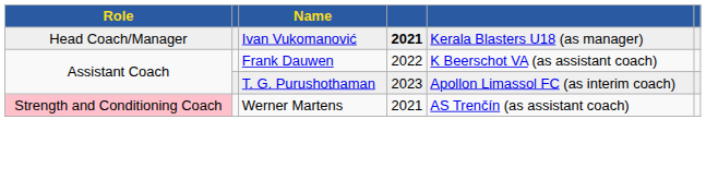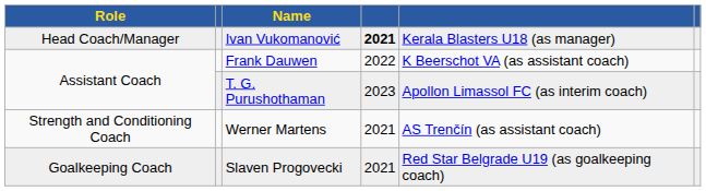 <table class="wikitable sortable" style="text-align:center; font-size:95%; width:85%;">
 <tr>
 <th style="background:#2A5AA1; color:#FADF20; text-align:center;" scope="col">Role</th>
 <th style="background:#2A5AA1; color:#FADF20; text-align:center;" scope="col"></th>
 <th style="background:#2A5AA1; color:#FADF20; text-align:center;" scope="col">Name</th>
 <th style="background:#2A5AA1; color:#FADF20; text-align:center;" scope="col"></th>
 <th style="background:#2A5AA1; color:#FADF20; text-align:center;" scope="col"></th>
 <th style="background:#2A5AA1; color:#FADF20; text-align:center;" scope="col"></th>
 </tr>
 <tr bgcolor="#EFEFEF">
 <td>Head Coach/Manager</td>
 <td></td>
 <td style="text-align:left;"><a href='#'>Ivan Vukomanović</a></td>
 <td><strong>2021</strong></td>
 <td style="text-align:left;"> <a href='#'>Kerala Blasters U18</a> (as manager)</td>
 <td></td>
 </tr>
 <tr>
 <td rowspan="2">Assistant Coach</td>
 <td></td>
 <td style="text-align:left;"><a href='#'>Frank Dauwen</a></td>
 <td>2022</td>
 <td style="text-align:left;"> <a href='#'>K Beerschot VA</a> (as assistant coach)</td>
 <td></td>
 </tr>
 <tr bgcolor="#EFEFEF">
 <td></td>
 <td style="text-align:left;"><a href='#'>T. G. Purushothaman</a></td>
 <td>2023</td>
 <td style="text-align:left;"> <a href='#'>Apollon Limassol FC</a> (as interim coach)</td>
 <td></td>
 </tr>
 <tr>
-<td style="background: pink;">Strength and Conditioning Coach</td>
+<td>Strength and Conditioning Coach</td>
 <td></td>
 <td style="text-align:left;">Werner Martens</td>
 <td>2021</td>
 <td style="text-align:left;"> <a href='#'>AS Trenčín</a> (as assistant coach)</td>
 <td></td>
 </tr>
+<tr bgcolor="#EFEFEF">
+<td>Goalkeeping Coach</td>
+<td></td>
+<td style="text-align:left;">Slaven Progovecki</td>
+<td>2021</td>
+<td style="text-align:left;"> <a href='#'>Red Star Belgrade U19</a> (as goalkeeping coach)</td>
+<td></td>
+</tr>
 </table>
